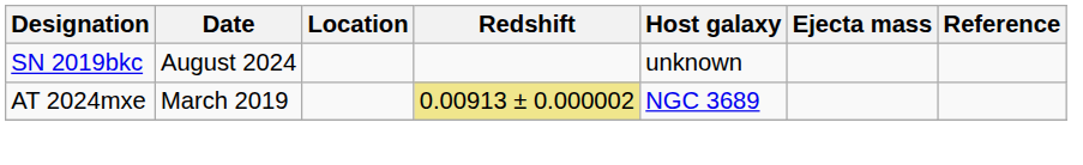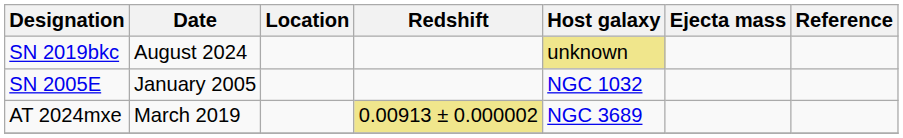 <table class="wikitable">
 <tr>
 <th>Designation</th>
 <th>Date</th>
 <th>Location</th>
 <th>Redshift</th>
 <th>Host galaxy</th>
 <th>Ejecta mass</th>
 <th>Reference</th>
 </tr>
 <tr>
 <td><a href='#'>SN 2019bkc</a></td>
 <td>August 2024</td>
 <td></td>
 <td></td>
-<td>unknown</td>
+<td style="background: khaki;">unknown</td>
+<td></td>
+<td></td>
+</tr>
+<tr>
+<td><a href='#'>SN 2005E</a></td>
+<td>January 2005</td>
+<td></td>
+<td></td>
+<td><a href='#'>NGC 1032</a></td>
 <td></td>
 <td></td>
 </tr>
 <tr>
 <td>AT 2024mxe</td>
 <td>March 2019</td>
 <td></td>
 <td style="background: khaki;">0.00913 ± 0.000002</td>
 <td><a href='#'>NGC 3689</a></td>
 <td></td>
 <td></td>
 </tr>
 <tr>
 </tr>
 </table>
